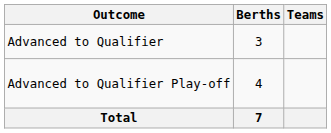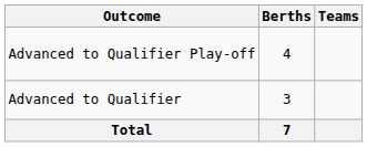 <table class="wikitable">
 <tr>
 <th>Outcome</th>
 <th>Berths</th>
 <th>Teams</th>
 </tr>
 <tr>
+<td>Advanced to Qualifier Play-off</td>
+<td style="text-align:center;">4</td>
+<td><br><br><br></td>
+</tr>
+<tr>
 <td>Advanced to Qualifier</td>
 <td style="text-align:center;">3</td>
 <td><br><br></td>
-</tr>
-<tr>
-<td>Advanced to Qualifier Play-off</td>
-<td style="text-align:center;">4</td>
-<td><br><br><br></td>
 </tr>
 <tr>
 <th>Total</th>
 <th>7</th>
 <th></th>
 </tr>
 </table>
